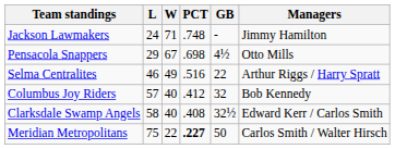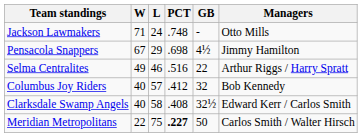 <table class="wikitable">
 <tr>
 <th>Team standings</th>
+<th>W</th>
 <th>L</th>
-<th>W</th>
 <th>PCT</th>
 <th>GB</th>
 <th>Managers</th>
 </tr>
 <tr>
 <td><a href='#'>Jackson Lawmakers</a></td>
+<td>71</td>
 <td>24</td>
-<td>71</td>
 <td>.748</td>
 <td>-</td>
+<td>Otto Mills</td>
+</tr>
+<tr>
+<td><a href='#'>Pensacola Snappers</a></td>
+<td>67</td>
+<td>29</td>
+<td>.698</td>
+<td>4½</td>
 <td>Jimmy Hamilton</td>
 </tr>
 <tr>
-<td><a href='#'>Pensacola Snappers</a></td>
-<td>29</td>
-<td>67</td>
-<td>.698</td>
-<td>4½</td>
-<td>Otto Mills</td>
-</tr>
-<tr>
 <td><a href='#'>Selma Centralites</a></td>
+<td>49</td>
 <td>46</td>
-<td>49</td>
 <td>.516</td>
 <td>22</td>
 <td>Arthur Riggs / <a href='#'>Harry Spratt</a></td>
 </tr>
 <tr>
 <td><a href='#'>Columbus Joy Riders</a></td>
+<td>40</td>
 <td>57</td>
-<td>40</td>
 <td>.412</td>
 <td>32</td>
 <td>Bob Kennedy</td>
 </tr>
 <tr>
 <td><a href='#'>Clarksdale Swamp Angels</a></td>
+<td>40</td>
 <td>58</td>
-<td>40</td>
 <td>.408</td>
 <td>32½</td>
 <td>Edward Kerr / Carlos Smith</td>
 </tr>
 <tr>
 <td><a href='#'>Meridian Metropolitans</a></td>
+<td>22</td>
 <td>75</td>
-<td>22</td>
 <td><strong>.227</strong></td>
 <td>50</td>
 <td>Carlos Smith / Walter Hirsch</td>
 </tr>
 </table>
